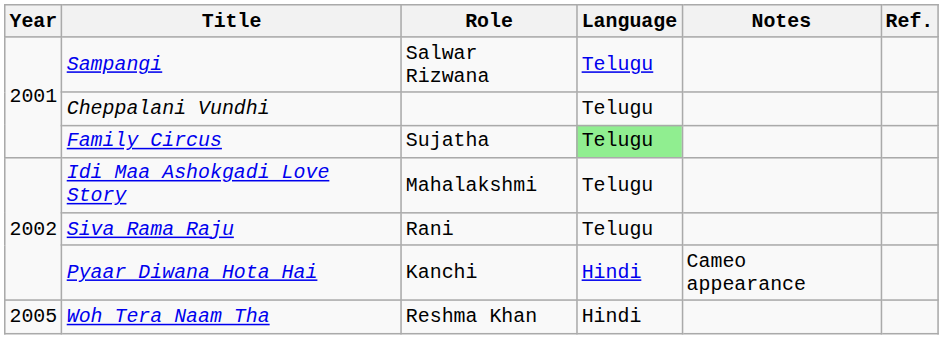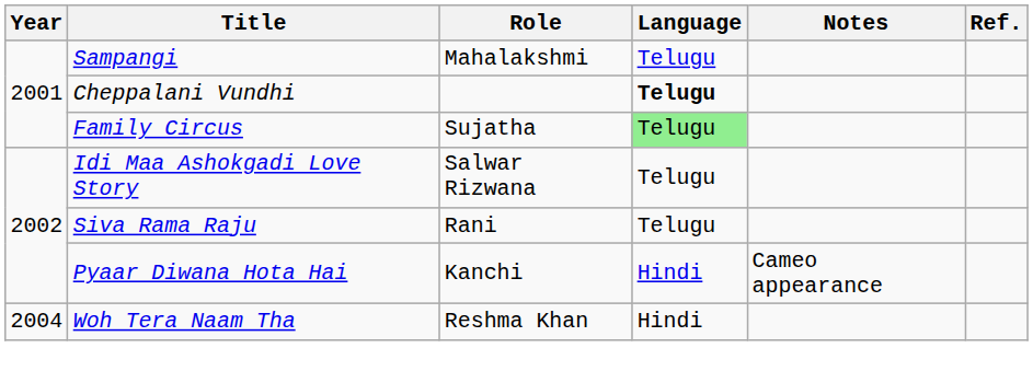 <table class="wikitable sortable">
 <tr>
 <th>Year</th>
 <th>Title</th>
 <th>Role</th>
 <th>Language</th>
 <th class="unsortable">Notes</th>
 <th class="unsortable">Ref.</th>
 </tr>
 <tr>
 <td rowspan="3">2001</td>
 <td><em><a href='#'>Sampangi</a></em></td>
-<td>Salwar Rizwana</td>
+<td>Mahalakshmi</td>
 <td><a href='#'>Telugu</a></td>
 <td></td>
 <td></td>
 </tr>
 <tr>
 <td><em>Cheppalani Vundhi</em></td>
 <td></td>
-<td>Telugu</td>
+<td><strong>Telugu</strong></td>
 <td></td>
 <td></td>
 </tr>
 <tr>
 <td><em><a href='#'>Family Circus</a></em></td>
 <td>Sujatha</td>
 <td style="background: lightgreen;">Telugu</td>
 <td></td>
 <td></td>
 </tr>
 <tr>
 <td rowspan="3">2002</td>
 <td><em><a href='#'>Idi Maa Ashokgadi Love Story</a></em></td>
-<td>Mahalakshmi</td>
+<td>Salwar Rizwana</td>
 <td>Telugu</td>
 <td></td>
 <td></td>
 </tr>
 <tr>
 <td><em><a href='#'>Siva Rama Raju</a></em></td>
 <td>Rani</td>
 <td>Telugu</td>
 <td></td>
 <td></td>
 </tr>
 <tr>
 <td><em><a href='#'>Pyaar Diwana Hota Hai</a></em></td>
 <td>Kanchi</td>
 <td><a href='#'>Hindi</a></td>
 <td>Cameo appearance</td>
 <td></td>
 </tr>
 <tr>
-<td>2005</td>
+<td>2004</td>
 <td><em><a href='#'>Woh Tera Naam Tha</a></em></td>
 <td>Reshma Khan</td>
 <td>Hindi</td>
 <td></td>
 <td></td>
 </tr>
 </table>
